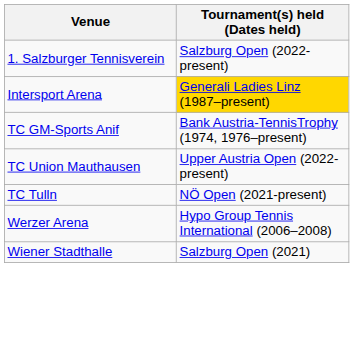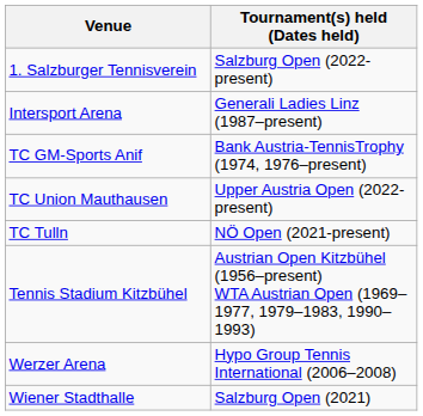 <table class=wikitable>
 <tr>
 <th width=200>Venue</th>
 <th width=200>Tournament(s) held<br>(Dates held)</th>
 </tr>
 <tr>
 <td><a href='#'>1. Salzburger Tennisverein</a></td>
 <td><a href='#'>Salzburg Open</a> (2022-present)</td>
 </tr>
 <tr>
 <td><a href='#'>Intersport Arena</a></td>
-<td style="background: gold;"><a href='#'>Generali Ladies Linz</a> (1987–present)</td>
+<td><a href='#'>Generali Ladies Linz</a> (1987–present)</td>
 </tr>
 <tr>
 <td><a href='#'>TC GM-Sports Anif</a></td>
 <td><a href='#'>Bank Austria-TennisTrophy</a> (1974, 1976–present)</td>
 </tr>
 <tr>
 <td><a href='#'>TC Union Mauthausen</a></td>
 <td><a href='#'>Upper Austria Open</a> (2022-present)</td>
 </tr>
 <tr>
 <td><a href='#'>TC Tulln</a></td>
 <td><a href='#'>NÖ Open</a> (2021-present)</td>
 </tr>
 <tr>
+<td><a href='#'>Tennis Stadium Kitzbühel</a></td>
+<td><a href='#'>Austrian Open Kitzbühel</a> (1956–present)<br><a href='#'>WTA Austrian Open</a> (1969–1977, 1979–1983, 1990–1993)</td>
+</tr>
+<tr>
 <td><a href='#'>Werzer Arena</a></td>
 <td><a href='#'>Hypo Group Tennis International</a> (2006–2008)</td>
 </tr>
 <tr>
 <td><a href='#'>Wiener Stadthalle</a></td>
 <td><a href='#'>Salzburg Open</a> (2021)</td>
 </tr>
 </table>
